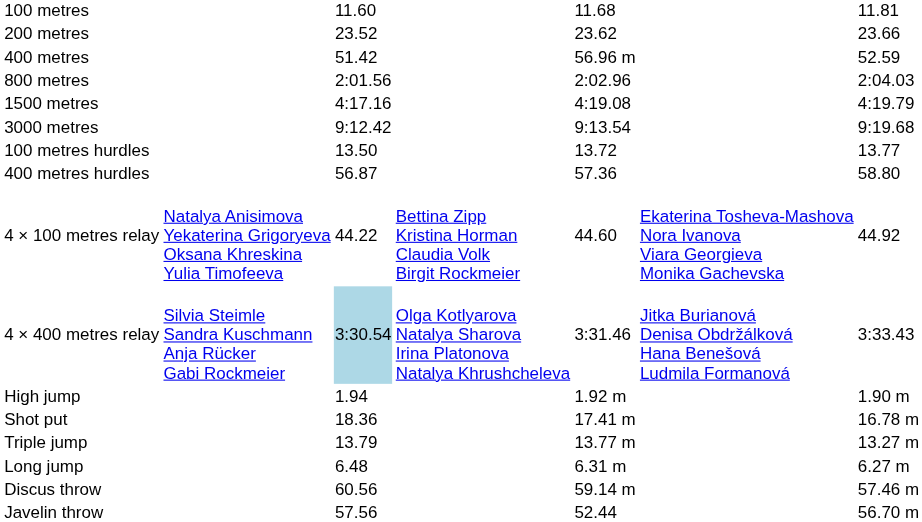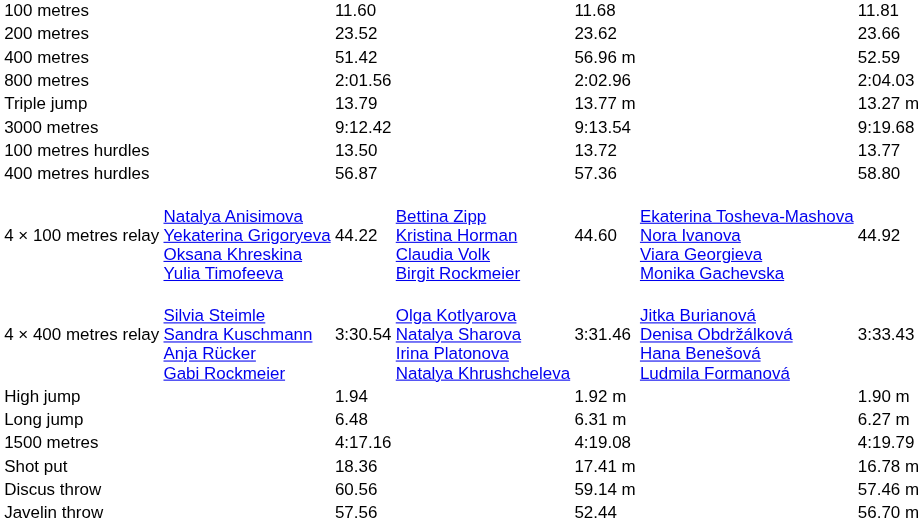 <table>
 <tr>
 <td>100 metres</td>
 <td></td>
 <td>11.60</td>
 <td></td>
 <td>11.68</td>
 <td></td>
 <td>11.81</td>
 </tr>
 <tr>
 <td>200 metres</td>
 <td></td>
 <td>23.52</td>
 <td></td>
 <td>23.62</td>
 <td></td>
 <td>23.66</td>
 </tr>
 <tr>
 <td>400 metres</td>
 <td></td>
 <td>51.42</td>
 <td></td>
 <td>56.96 m</td>
 <td></td>
 <td>52.59</td>
 </tr>
 <tr>
 <td>800 metres</td>
 <td></td>
 <td>2:01.56</td>
 <td></td>
 <td>2:02.96</td>
 <td></td>
 <td>2:04.03</td>
 </tr>
 <tr>
-<td>1500 metres</td>
+<td>Triple jump</td>
 <td></td>
-<td>4:17.16</td>
+<td>13.79</td>
 <td></td>
-<td>4:19.08</td>
+<td>13.77 m</td>
 <td></td>
-<td>4:19.79</td>
+<td>13.27 m</td>
 </tr>
 <tr>
 <td>3000 metres</td>
 <td></td>
 <td>9:12.42</td>
 <td></td>
 <td>9:13.54</td>
 <td></td>
 <td>9:19.68</td>
 </tr>
 <tr>
 <td>100 metres hurdles</td>
 <td></td>
 <td>13.50</td>
 <td></td>
 <td>13.72</td>
 <td></td>
 <td>13.77</td>
 </tr>
 <tr>
 <td>400 metres hurdles</td>
 <td></td>
 <td>56.87</td>
 <td></td>
 <td>57.36</td>
 <td></td>
 <td>58.80</td>
 </tr>
 <tr>
 <td>4 × 100 metres relay</td>
 <td><br><a href='#'>Natalya Anisimova</a><br><a href='#'>Yekaterina Grigoryeva</a><br><a href='#'>Oksana Khreskina</a><br><a href='#'>Yulia Timofeeva</a></td>
 <td>44.22</td>
 <td><br><a href='#'>Bettina Zipp</a><br><a href='#'>Kristina Horman</a><br><a href='#'>Claudia Volk</a><br><a href='#'>Birgit Rockmeier</a></td>
 <td>44.60</td>
 <td><br><a href='#'>Ekaterina Tosheva-Mashova</a><br><a href='#'>Nora Ivanova</a><br><a href='#'>Viara Georgieva</a><br><a href='#'>Monika Gachevska</a></td>
 <td>44.92</td>
 </tr>
 <tr>
 <td>4 × 400 metres relay</td>
 <td><br><a href='#'>Silvia Steimle</a><br><a href='#'>Sandra Kuschmann</a><br><a href='#'>Anja Rücker</a><br><a href='#'>Gabi Rockmeier</a></td>
-<td style="background: lightblue;">3:30.54</td>
+<td>3:30.54</td>
 <td><br><a href='#'>Olga Kotlyarova</a><br><a href='#'>Natalya Sharova</a><br><a href='#'>Irina Platonova</a><br><a href='#'>Natalya Khrushcheleva</a></td>
 <td>3:31.46</td>
 <td><br><a href='#'>Jitka Burianová</a><br><a href='#'>Denisa Obdržálková</a><br><a href='#'>Hana Benešová</a><br><a href='#'>Ludmila Formanová</a></td>
 <td>3:33.43</td>
 </tr>
 <tr>
 <td>High jump</td>
 <td></td>
 <td>1.94</td>
 <td></td>
 <td>1.92 m</td>
 <td></td>
 <td>1.90 m</td>
 </tr>
 <tr>
+<td>Long jump</td>
+<td></td>
+<td>6.48</td>
+<td></td>
+<td>6.31 m</td>
+<td></td>
+<td>6.27 m</td>
+</tr>
+<tr>
+<td>1500 metres</td>
+<td></td>
+<td>4:17.16</td>
+<td></td>
+<td>4:19.08</td>
+<td></td>
+<td>4:19.79</td>
+</tr>
+<tr>
 <td>Shot put</td>
 <td></td>
 <td>18.36</td>
 <td></td>
 <td>17.41 m</td>
 <td></td>
 <td>16.78 m</td>
-</tr>
-<tr>
-<td>Triple jump</td>
-<td></td>
-<td>13.79</td>
-<td></td>
-<td>13.77 m</td>
-<td></td>
-<td>13.27 m</td>
-</tr>
-<tr>
-<td>Long jump</td>
-<td></td>
-<td>6.48</td>
-<td></td>
-<td>6.31 m</td>
-<td></td>
-<td>6.27 m</td>
 </tr>
 <tr>
 <td>Discus throw</td>
 <td></td>
 <td>60.56</td>
 <td></td>
 <td>59.14 m</td>
 <td></td>
 <td>57.46 m</td>
 </tr>
 <tr>
 <td>Javelin throw</td>
 <td></td>
 <td>57.56</td>
 <td></td>
 <td>52.44</td>
 <td></td>
 <td>56.70 m</td>
 </tr>
 </table>
